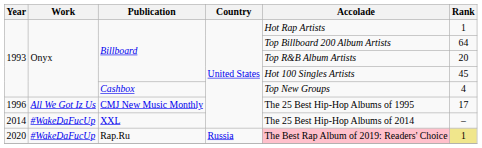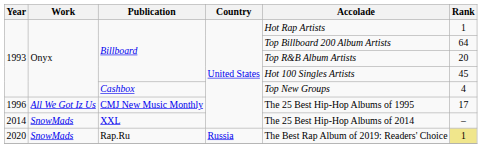 <table class="wikitable">
 <tr>
 <th>Year</th>
 <th>Work</th>
 <th>Publication</th>
 <th>Country</th>
 <th>Accolade</th>
 <th>Rank</th>
 </tr>
 <tr>
 <td rowspan=5>1993</td>
 <td rowspan=5>Onyx</td>
 <td rowspan=4><em><a href='#'>Billboard</a></em></td>
 <td rowspan=7><a href='#'>United States</a></td>
 <td><em>Hot Rap Artists</em></td>
 <td style="text-align:center;">1</td>
 </tr>
 <tr>
 <td><em>Top Billboard 200 Album Artists</em></td>
 <td style="text-align:center;">64</td>
 </tr>
 <tr>
 <td><em>Top R&B Album Artists</em></td>
 <td style="text-align:center;">20</td>
 </tr>
 <tr>
 <td><em>Hot 100 Singles Artists</em></td>
 <td style="text-align:center;">45</td>
 </tr>
 <tr>
 <td rowspan=1><em><a href='#'>Cashbox</a></em></td>
 <td><em>Top New Groups</em></td>
 <td style="text-align:center;">4</td>
 </tr>
 <tr>
 <td rowspan=1>1996</td>
 <td><em><a href='#'>All We Got Iz Us</a></em></td>
 <td><a href='#'>CMJ New Music Monthly</a></td>
 <td>The 25 Best Hip-Hop Albums of 1995</td>
 <td style="text-align:center;">17</td>
 </tr>
 <tr>
 <td rowspan=1>2014</td>
-<td><em><a href='#'>#WakeDaFucUp</a></em></td>
+<td><em><a href='#'>SnowMads</a></em></td>
 <td><a href='#'>XXL</a></td>
 <td>The 25 Best Hip-Hop Albums of 2014</td>
 <td style="text-align:center;">–</td>
 </tr>
 <tr>
 <td rowspan=1>2020</td>
-<td><em><a href='#'>#WakeDaFucUp</a></em></td>
+<td><em><a href='#'>SnowMads</a></em></td>
 <td>Rap.Ru</td>
 <td rowspan=1><a href='#'>Russia</a></td>
-<td style="background: pink;">The Best Rap Album of 2019: Readers' Choice</td>
+<td>The Best Rap Album of 2019: Readers' Choice</td>
 <td style="background: khaki; text-align:center;">1</td>
 </tr>
 <tr>
 </tr>
 </table>
